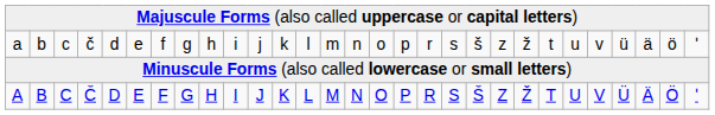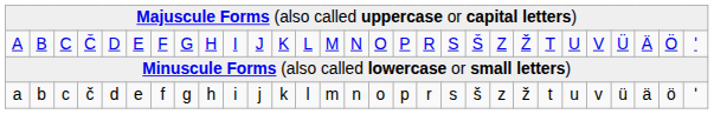 <table class="wikitable">
 <tr>
 <td style="background:#efefef; text-align:center;" colspan="29"><strong><a href='#'>Majuscule Forms</a></strong> (also called <strong>uppercase</strong> or <strong>capital letters</strong>)</td>
+</tr>
+<tr style="text-align:center;">
+<td style="width:3%;"><a href='#'>A</a></td>
+<td style="width:3%;"><a href='#'>B</a></td>
+<td style="width:3%;"><a href='#'>C</a></td>
+<td style="width:3%;"><a href='#'>Č</a></td>
+<td style="width:3%;"><a href='#'>D</a></td>
+<td style="width:3%;"><a href='#'>E</a></td>
+<td style="width:3%;"><a href='#'>F</a></td>
+<td style="width:3%;"><a href='#'>G</a></td>
+<td style="width:3%;"><a href='#'>H</a></td>
+<td style="width:3%;"><a href='#'>I</a></td>
+<td style="width:3%;"><a href='#'>J</a></td>
+<td style="width:3%;"><a href='#'>K</a></td>
+<td style="width:3%;"><a href='#'>L</a></td>
+<td style="width:3%;"><a href='#'>M</a></td>
+<td style="width:3%;"><a href='#'>N</a></td>
+<td style="width:3%;"><a href='#'>O</a></td>
+<td style="width:3%;"><a href='#'>P</a></td>
+<td style="width:3%;"><a href='#'>R</a></td>
+<td style="width:3%;"><a href='#'>S</a></td>
+<td style="width:3%;"><a href='#'>Š</a></td>
+<td style="width:3%;"><a href='#'>Z</a></td>
+<td style="width:3%;"><a href='#'>Ž</a></td>
+<td style="width:3%;"><a href='#'>T</a></td>
+<td style="width:3%;"><a href='#'>U</a></td>
+<td style="width:3%;"><a href='#'>V</a></td>
+<td style="width:3%;"><a href='#'>Ü</a></td>
+<td style="width:3%;"><a href='#'>Ä</a></td>
+<td style="width:3%;"><a href='#'>Ö</a></td>
+<td style="width:3%;"><a href='#'>ʹ</a></td>
+</tr>
+<tr>
+<td style="background:#efefef; text-align:center;" colspan="29"><strong><a href='#'>Minuscule Forms</a></strong> (also called <strong>lowercase</strong> or <strong>small letters</strong>)</td>
 </tr>
 <tr style="text-align:center;">
 <td>a</td>
 <td>b</td>
 <td>c</td>
 <td>č</td>
 <td>d</td>
 <td>e</td>
 <td>f</td>
 <td>g</td>
 <td>h</td>
 <td>i</td>
 <td>j</td>
 <td>k</td>
 <td>l</td>
 <td>m</td>
 <td>n</td>
 <td>o</td>
 <td>p</td>
 <td>r</td>
 <td>s</td>
 <td>š</td>
 <td>z</td>
 <td>ž</td>
 <td>t</td>
 <td>u</td>
 <td>v</td>
 <td>ü</td>
 <td>ä</td>
 <td>ö</td>
 <td>ʹ</td>
 </tr>
-<tr>
-<td style="background:#efefef; text-align:center;" colspan="29"><strong><a href='#'>Minuscule Forms</a></strong> (also called <strong>lowercase</strong> or <strong>small letters</strong>)</td>
-</tr>
-<tr style="text-align:center;">
-<td style="width:3%;"><a href='#'>A</a></td>
-<td style="width:3%;"><a href='#'>B</a></td>
-<td style="width:3%;"><a href='#'>C</a></td>
-<td style="width:3%;"><a href='#'>Č</a></td>
-<td style="width:3%;"><a href='#'>D</a></td>
-<td style="width:3%;"><a href='#'>E</a></td>
-<td style="width:3%;"><a href='#'>F</a></td>
-<td style="width:3%;"><a href='#'>G</a></td>
-<td style="width:3%;"><a href='#'>H</a></td>
-<td style="width:3%;"><a href='#'>I</a></td>
-<td style="width:3%;"><a href='#'>J</a></td>
-<td style="width:3%;"><a href='#'>K</a></td>
-<td style="width:3%;"><a href='#'>L</a></td>
-<td style="width:3%;"><a href='#'>M</a></td>
-<td style="width:3%;"><a href='#'>N</a></td>
-<td style="width:3%;"><a href='#'>O</a></td>
-<td style="width:3%;"><a href='#'>P</a></td>
-<td style="width:3%;"><a href='#'>R</a></td>
-<td style="width:3%;"><a href='#'>S</a></td>
-<td style="width:3%;"><a href='#'>Š</a></td>
-<td style="width:3%;"><a href='#'>Z</a></td>
-<td style="width:3%;"><a href='#'>Ž</a></td>
-<td style="width:3%;"><a href='#'>T</a></td>
-<td style="width:3%;"><a href='#'>U</a></td>
-<td style="width:3%;"><a href='#'>V</a></td>
-<td style="width:3%;"><a href='#'>Ü</a></td>
-<td style="width:3%;"><a href='#'>Ä</a></td>
-<td style="width:3%;"><a href='#'>Ö</a></td>
-<td style="width:3%;"><a href='#'>ʹ</a></td>
-</tr>
 </table>
